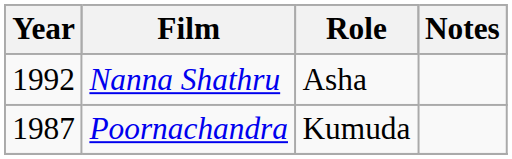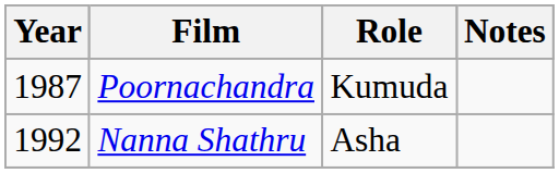 <table class="wikitable sortable">
 <tr style="background:#000;">
 <th>Year</th>
 <th>Film</th>
 <th>Role</th>
 <th class=unsortable>Notes</th>
 </tr>
 <tr>
+<td>1987</td>
+<td><em><a href='#'>Poornachandra</a></em></td>
+<td>Kumuda</td>
+<td></td>
+</tr>
+<tr>
 <td>1992</td>
 <td><em><a href='#'>Nanna Shathru</a></em></td>
 <td>Asha</td>
 <td></td>
 </tr>
 <tr>
-<td>1987</td>
-<td><em><a href='#'>Poornachandra</a></em></td>
-<td>Kumuda</td>
-<td></td>
-</tr>
-<tr>
 </tr>
 </table>
